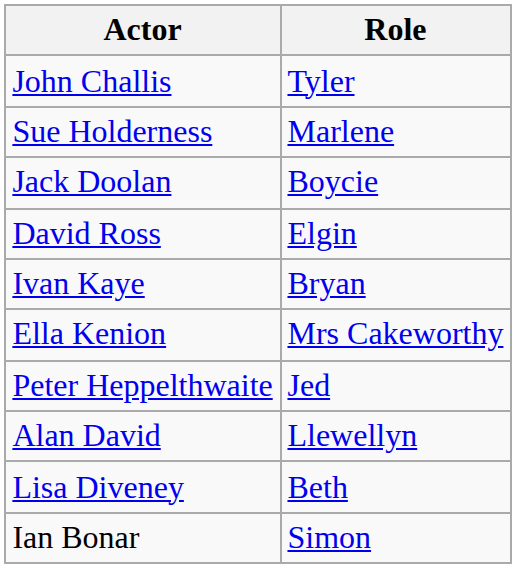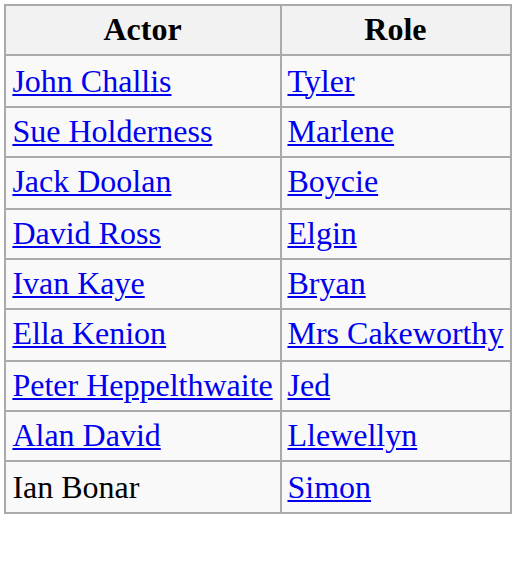 <table class="wikitable">
 <tr>
 <th>Actor</th>
 <th>Role</th>
 </tr>
 <tr>
 <td><a href='#'>John Challis</a></td>
 <td><a href='#'>Tyler</a></td>
 </tr>
 <tr>
 <td><a href='#'>Sue Holderness</a></td>
 <td><a href='#'>Marlene</a></td>
 </tr>
 <tr>
 <td><a href='#'>Jack Doolan</a></td>
 <td><a href='#'>Boycie</a></td>
 </tr>
 <tr>
 <td><a href='#'>David Ross</a></td>
 <td><a href='#'>Elgin</a></td>
 </tr>
 <tr>
 <td><a href='#'>Ivan Kaye</a></td>
 <td><a href='#'>Bryan</a></td>
 </tr>
 <tr>
 <td><a href='#'>Ella Kenion</a></td>
 <td><a href='#'>Mrs Cakeworthy</a></td>
 </tr>
 <tr>
 <td><a href='#'>Peter Heppelthwaite</a></td>
 <td><a href='#'>Jed</a></td>
 </tr>
 <tr>
 <td><a href='#'>Alan David</a></td>
 <td><a href='#'>Llewellyn</a></td>
 </tr>
 <tr>
-<td><a href='#'>Lisa Diveney</a></td>
-<td><a href='#'>Beth</a></td>
-</tr>
-<tr>
 <td>Ian Bonar</td>
 <td><a href='#'>Simon</a></td>
 </tr>
 </table>
